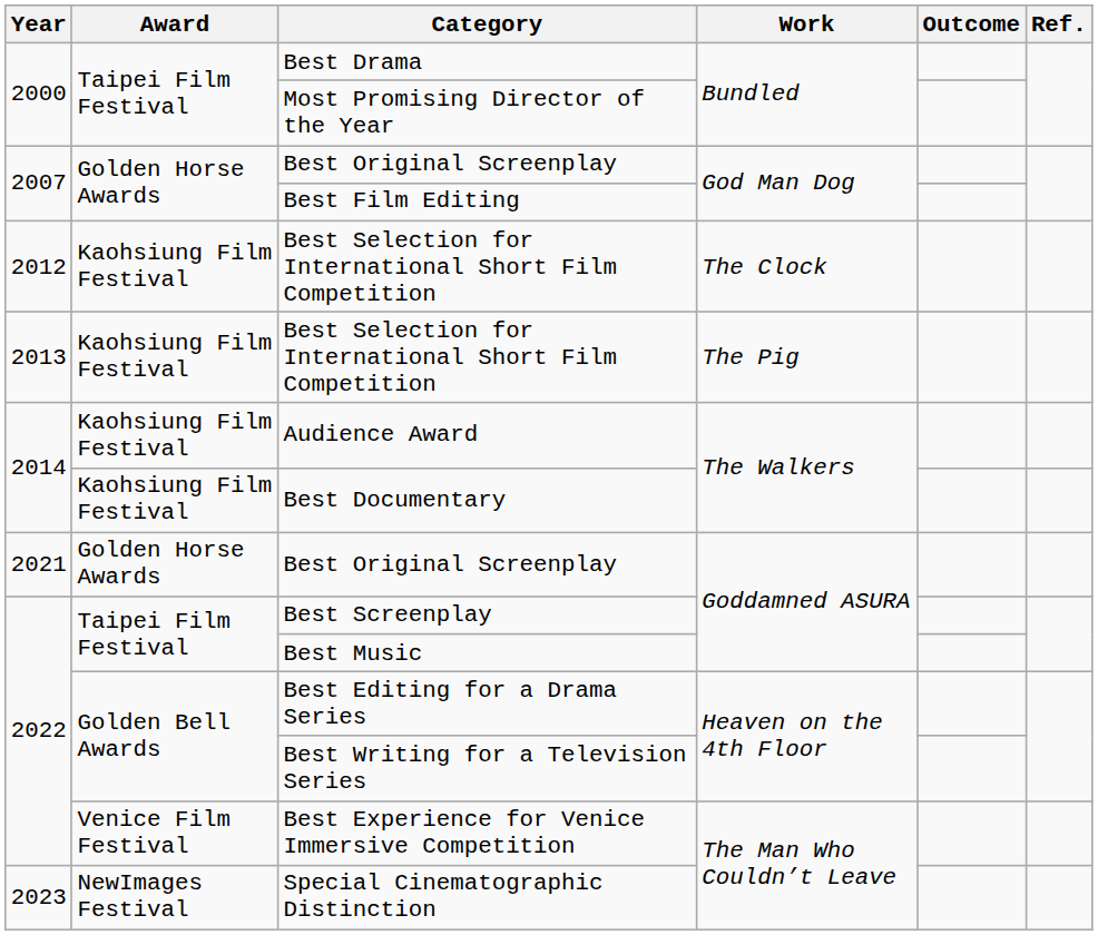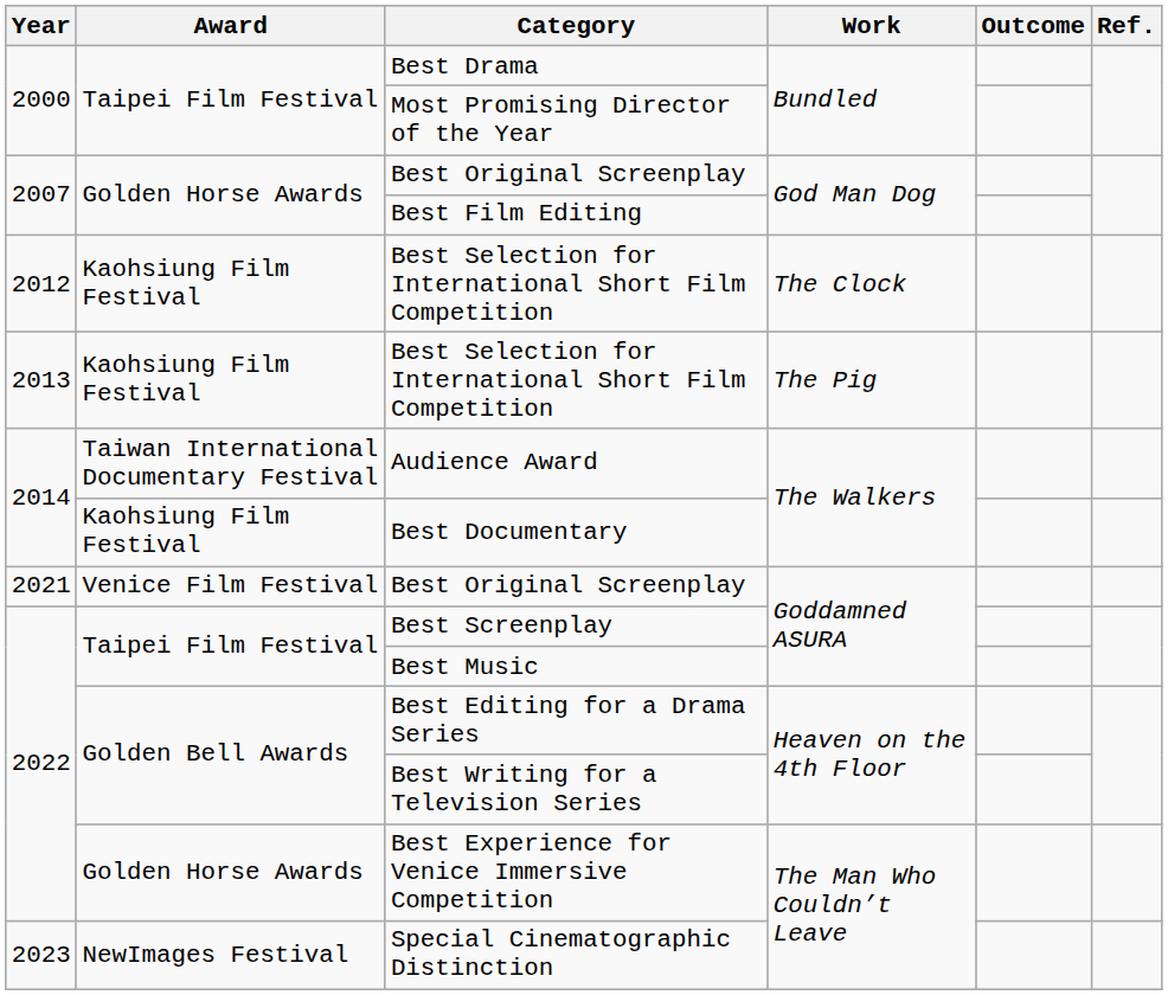 <table class="wikitable">
 <tr>
 <th>Year</th>
 <th>Award</th>
 <th>Category</th>
 <th>Work</th>
 <th>Outcome</th>
 <th>Ref.</th>
 </tr>
 <tr>
 <td rowspan="2">2000</td>
 <td rowspan="2">Taipei Film Festival</td>
 <td>Best Drama</td>
 <td rowspan="2"><em>Bundled</em></td>
 <td></td>
 <td rowspan="2"></td>
 </tr>
 <tr>
 <td>Most Promising Director of the Year</td>
 <td></td>
 </tr>
 <tr>
 <td rowspan="2">2007</td>
 <td rowspan="2">Golden Horse Awards</td>
 <td>Best Original Screenplay</td>
 <td rowspan="2"><em>God Man Dog</em></td>
 <td></td>
 <td rowspan="2"></td>
 </tr>
 <tr>
 <td>Best Film Editing</td>
 <td></td>
 </tr>
 <tr>
 <td>2012</td>
 <td>Kaohsiung Film Festival</td>
 <td>Best Selection for International Short Film Competition</td>
 <td><em>The Clock</em></td>
 <td></td>
 <td></td>
 </tr>
 <tr>
 <td>2013</td>
 <td>Kaohsiung Film Festival</td>
 <td>Best Selection for International Short Film Competition</td>
 <td><em>The Pig</em></td>
 <td></td>
 <td></td>
 </tr>
 <tr>
 <td rowspan="2">2014</td>
-<td>Kaohsiung Film Festival</td>
+<td>Taiwan International Documentary Festival</td>
 <td>Audience Award</td>
 <td rowspan="2"><em>The Walkers</em></td>
 <td></td>
 <td></td>
 </tr>
 <tr>
 <td>Kaohsiung Film Festival</td>
 <td>Best Documentary</td>
 <td></td>
 <td></td>
 </tr>
 <tr>
 <td>2021</td>
-<td>Golden Horse Awards</td>
+<td>Venice Film Festival</td>
 <td>Best Original Screenplay</td>
 <td rowspan="3"><em>Goddamned ASURA</em></td>
 <td></td>
 <td></td>
 </tr>
 <tr>
 <td rowspan="5">2022</td>
 <td rowspan="2">Taipei Film Festival</td>
 <td>Best Screenplay</td>
 <td></td>
 <td rowspan="2"></td>
 </tr>
 <tr>
 <td>Best Music</td>
 <td></td>
 </tr>
 <tr>
 <td rowspan="2">Golden Bell Awards</td>
 <td>Best Editing for a Drama Series</td>
 <td rowspan="2"><em>Heaven on the 4th Floor</em></td>
 <td></td>
 <td rowspan="2"></td>
 </tr>
 <tr>
 <td>Best Writing for a Television Series</td>
 <td></td>
 </tr>
 <tr>
-<td>Venice Film Festival</td>
+<td>Golden Horse Awards</td>
 <td>Best Experience for Venice Immersive Competition</td>
 <td rowspan="2"><em>The Man Who Couldn’t Leave</em></td>
 <td></td>
 <td></td>
 </tr>
 <tr>
 <td>2023</td>
 <td>NewImages Festival</td>
 <td>Special Cinematographic Distinction</td>
 <td></td>
 <td></td>
 </tr>
 </table>
